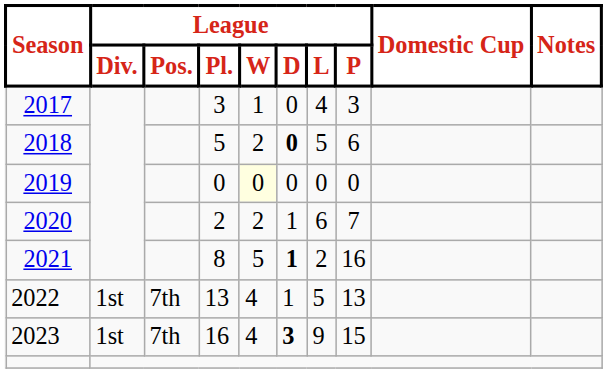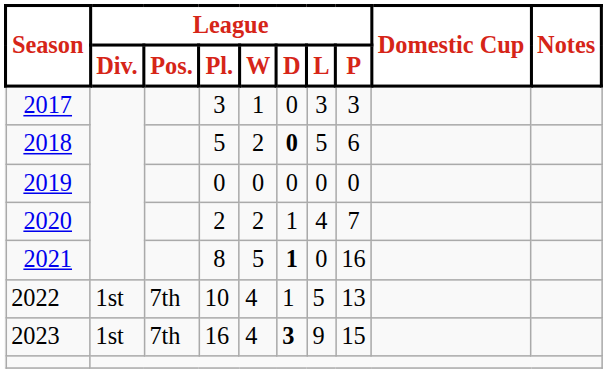 <table class="wikitable">
 <tr style="background:#d92121;">
 <th rowspan="2" ! style="background:#FFFFFF; color:#D62518; border:2px solid #000000;" scope="col">Season</th>
 <th colspan="7" ! style="background:#FFFFFF; color:#D62518; border:2px solid #000000;" scope="col">League</th>
 <th rowspan="2" ! style="background:#FFFFFF; color:#D62518; border:2px solid #000000;" scope="col">Domestic Cup</th>
 <th rowspan="2" ! style="background:#FFFFFF; color:#D62518; border:2px solid #000000;" scope="col">Notes</th>
 </tr>
 <tr>
 <th style="background:#FFFFFF; color:#D62518;border:2px solid #000000;" scope="col">Div.</th>
 <th style="background:#FFFFFF; color:#D62518;border:2px solid #000000;" scope="col">Pos.</th>
 <th style="background:#FFFFFF; color:#D62518;border:2px solid #000000;" scope="col">Pl.</th>
 <th style="background:#FFFFFF; color:#D62518;border:2px solid #000000;" scope="col">W</th>
 <th style="background:#FFFFFF; color:#D62518;border:2px solid #000000;" scope="col">D</th>
 <th style="background:#FFFFFF; color:#D62518;border:2px solid #000000;" scope="col">L</th>
 <th style="background:#FFFFFF; color:#D62518;border:2px solid #000000;" scope="col">P</th>
 </tr>
 <tr>
 <td align=center><a href='#'>2017</a></td>
 <td rowspan=5></td>
 <td></td>
 <td align=center>3</td>
 <td align=center>1</td>
 <td align=center>0</td>
-<td align=center>4</td>
+<td align=center>3</td>
 <td align=center>3</td>
 <td align=center></td>
 <td align=center></td>
 </tr>
 <tr>
 <td align=center><a href='#'>2018</a></td>
 <td></td>
 <td align=center>5</td>
 <td align=center>2</td>
 <td align=center><strong>0</strong></td>
 <td align=center>5</td>
 <td align=center>6</td>
 <td align=center></td>
 <td align=center></td>
 </tr>
 <tr>
 <td align=center><a href='#'>2019</a></td>
 <td></td>
 <td align=center>0</td>
-<td align=center style="background: lightyellow;">0</td>
+<td align=center>0</td>
 <td align=center>0</td>
 <td align=center>0</td>
 <td align=center>0</td>
 <td align=center></td>
 <td align=center></td>
 </tr>
 <tr>
 <td align=center><a href='#'>2020</a></td>
 <td></td>
 <td align=center>2</td>
 <td align=center>2</td>
 <td align=center>1</td>
-<td align=center>6</td>
+<td align=center>4</td>
 <td align=center>7</td>
 <td align=center></td>
 <td align=center></td>
 </tr>
 <tr>
 <td align=center><a href='#'>2021</a></td>
 <td></td>
 <td align=center>8</td>
 <td align=center>5</td>
 <td align=center><strong>1</strong></td>
-<td align=center>2</td>
+<td align=center>0</td>
 <td align=center>16</td>
 <td align=center></td>
 <td align=center></td>
 </tr>
 <tr>
 <td>2022</td>
 <td>1st</td>
 <td>7th</td>
-<td>13</td>
+<td>10</td>
 <td>4</td>
 <td>1</td>
 <td>5</td>
 <td>13</td>
 <td></td>
 <td></td>
 </tr>
 <tr>
 <td>2023</td>
 <td>1st</td>
 <td>7th</td>
 <td>16</td>
 <td>4</td>
 <td><strong>3</strong></td>
 <td>9</td>
 <td>15</td>
 <td></td>
 <td></td>
 </tr>
 <tr>
 <td></td>
 </tr>
 </table>
